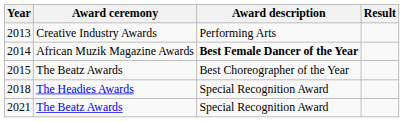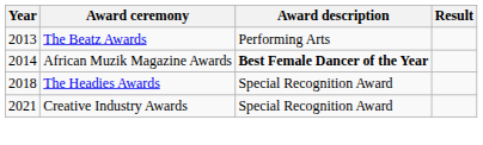 <table class="wikitable sortable">
 <tr>
 <th>Year</th>
 <th>Award ceremony</th>
 <th>Award description</th>
 <th>Result</th>
 </tr>
 <tr>
 <td>2013</td>
-<td>Creative Industry Awards</td>
+<td><a href='#'>The Beatz Awards</a></td>
 <td>Performing Arts</td>
 <td></td>
 </tr>
 <tr>
 <td>2014</td>
 <td>African Muzik Magazine Awards</td>
 <td><strong>Best Female Dancer of the Year</strong></td>
 <td></td>
 </tr>
 <tr>
-<td>2015</td>
-<td>The Beatz Awards</td>
-<td>Best Choreographer of the Year</td>
-<td></td>
-</tr>
-<tr>
 <td>2018</td>
 <td><a href='#'>The Headies Awards</a></td>
 <td>Special Recognition Award</td>
 <td></td>
 </tr>
 <tr>
 <td>2021</td>
-<td><a href='#'>The Beatz Awards</a></td>
+<td>Creative Industry Awards</td>
 <td>Special Recognition Award</td>
 <td></td>
 </tr>
 </table>
